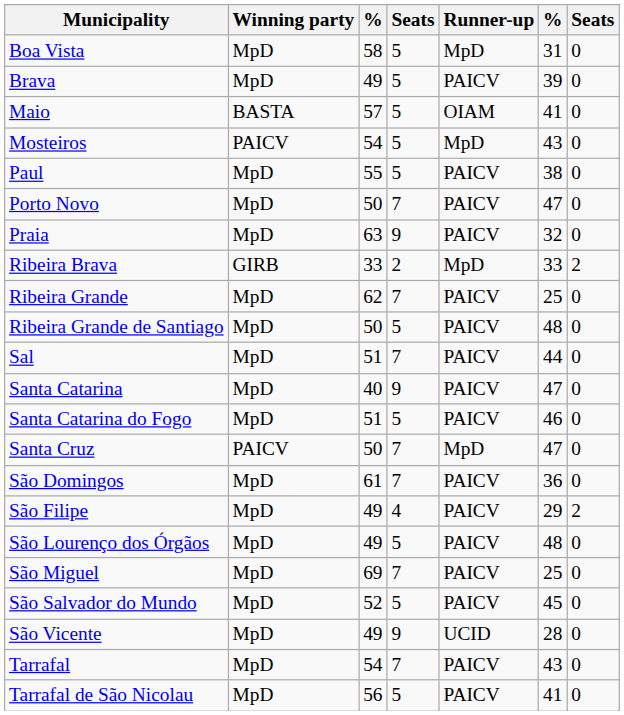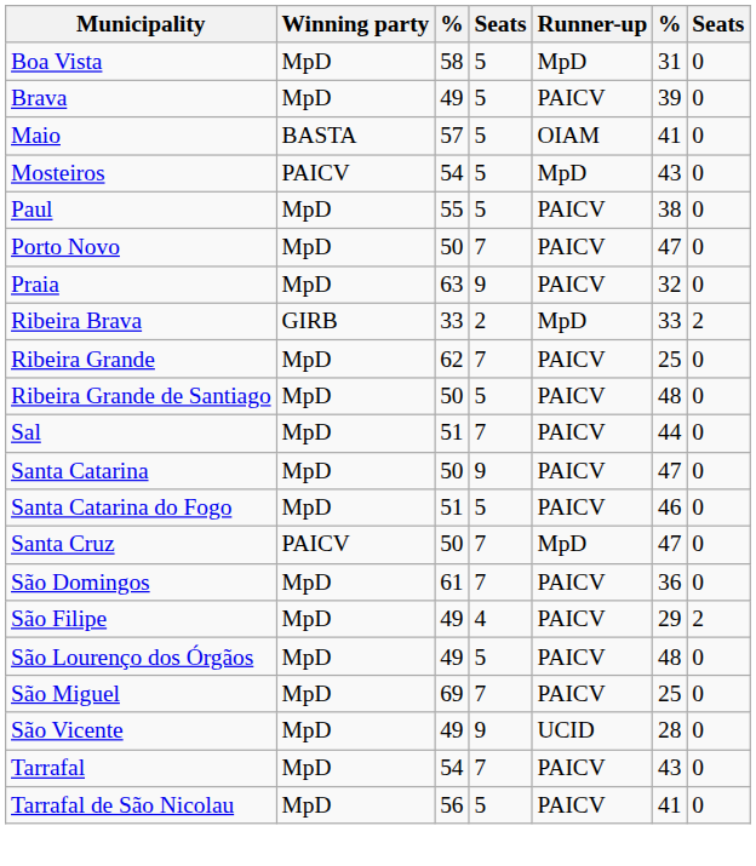 <table class="wikitable sortable">
 <tr>
 <th>Municipality</th>
 <th>Winning party</th>
 <th>%</th>
 <th>Seats</th>
 <th>Runner-up</th>
 <th>%</th>
 <th>Seats</th>
 </tr>
 <tr>
 <td><a href='#'>Boa Vista</a></td>
 <td>MpD</td>
 <td>58</td>
 <td>5</td>
 <td>MpD</td>
 <td>31</td>
 <td>0</td>
 </tr>
 <tr>
 <td><a href='#'>Brava</a></td>
 <td>MpD</td>
 <td>49</td>
 <td>5</td>
 <td>PAICV</td>
 <td>39</td>
 <td>0</td>
 </tr>
 <tr>
 <td><a href='#'>Maio</a></td>
 <td>BASTA</td>
 <td>57</td>
 <td>5</td>
 <td>OIAM</td>
 <td>41</td>
 <td>0</td>
 </tr>
 <tr>
 <td><a href='#'>Mosteiros</a></td>
 <td>PAICV</td>
 <td>54</td>
 <td>5</td>
 <td>MpD</td>
 <td>43</td>
 <td>0</td>
 </tr>
 <tr>
 <td><a href='#'>Paul</a></td>
 <td>MpD</td>
 <td>55</td>
 <td>5</td>
 <td>PAICV</td>
 <td>38</td>
 <td>0</td>
 </tr>
 <tr>
 <td><a href='#'>Porto Novo</a></td>
 <td>MpD</td>
 <td>50</td>
 <td>7</td>
 <td>PAICV</td>
 <td>47</td>
 <td>0</td>
 </tr>
 <tr>
 <td><a href='#'>Praia</a></td>
 <td>MpD</td>
 <td>63</td>
 <td>9</td>
 <td>PAICV</td>
 <td>32</td>
 <td>0</td>
 </tr>
 <tr>
 <td><a href='#'>Ribeira Brava</a></td>
 <td>GIRB</td>
 <td>33</td>
 <td>2</td>
 <td>MpD</td>
 <td>33</td>
 <td>2</td>
 </tr>
 <tr>
 <td><a href='#'>Ribeira Grande</a></td>
 <td>MpD</td>
 <td>62</td>
 <td>7</td>
 <td>PAICV</td>
 <td>25</td>
 <td>0</td>
 </tr>
 <tr>
 <td><a href='#'>Ribeira Grande de Santiago</a></td>
 <td>MpD</td>
 <td>50</td>
 <td>5</td>
 <td>PAICV</td>
 <td>48</td>
 <td>0</td>
 </tr>
 <tr>
 <td><a href='#'>Sal</a></td>
 <td>MpD</td>
 <td>51</td>
 <td>7</td>
 <td>PAICV</td>
 <td>44</td>
 <td>0</td>
 </tr>
 <tr>
 <td><a href='#'>Santa Catarina</a></td>
 <td>MpD</td>
-<td>40</td>
+<td>50</td>
 <td>9</td>
 <td>PAICV</td>
 <td>47</td>
 <td>0</td>
 </tr>
 <tr>
 <td><a href='#'>Santa Catarina do Fogo</a></td>
 <td>MpD</td>
 <td>51</td>
 <td>5</td>
 <td>PAICV</td>
 <td>46</td>
 <td>0</td>
 </tr>
 <tr>
 <td><a href='#'>Santa Cruz</a></td>
 <td>PAICV</td>
 <td>50</td>
 <td>7</td>
 <td>MpD</td>
 <td>47</td>
 <td>0</td>
 </tr>
 <tr>
 <td><a href='#'>São Domingos</a></td>
 <td>MpD</td>
 <td>61</td>
 <td>7</td>
 <td>PAICV</td>
 <td>36</td>
 <td>0</td>
 </tr>
 <tr>
 <td><a href='#'>São Filipe</a></td>
 <td>MpD</td>
 <td>49</td>
 <td>4</td>
 <td>PAICV</td>
 <td>29</td>
 <td>2</td>
 </tr>
 <tr>
 <td><a href='#'>São Lourenço dos Órgãos</a></td>
 <td>MpD</td>
 <td>49</td>
 <td>5</td>
 <td>PAICV</td>
 <td>48</td>
 <td>0</td>
 </tr>
 <tr>
 <td><a href='#'>São Miguel</a></td>
 <td>MpD</td>
 <td>69</td>
 <td>7</td>
 <td>PAICV</td>
 <td>25</td>
 <td>0</td>
 </tr>
 <tr>
-<td><a href='#'>São Salvador do Mundo</a></td>
-<td>MpD</td>
-<td>52</td>
-<td>5</td>
-<td>PAICV</td>
-<td>45</td>
-<td>0</td>
-</tr>
-<tr>
 <td><a href='#'>São Vicente</a></td>
 <td>MpD</td>
 <td>49</td>
 <td>9</td>
 <td>UCID</td>
 <td>28</td>
 <td>0</td>
 </tr>
 <tr>
 <td><a href='#'>Tarrafal</a></td>
 <td>MpD</td>
 <td>54</td>
 <td>7</td>
 <td>PAICV</td>
 <td>43</td>
 <td>0</td>
 </tr>
 <tr>
 <td><a href='#'>Tarrafal de São Nicolau</a></td>
 <td>MpD</td>
 <td>56</td>
 <td>5</td>
 <td>PAICV</td>
 <td>41</td>
 <td>0</td>
 </tr>
 </table>
